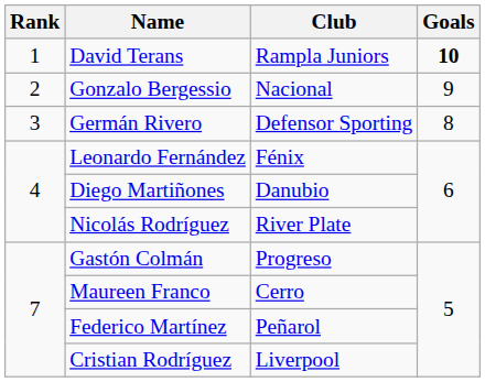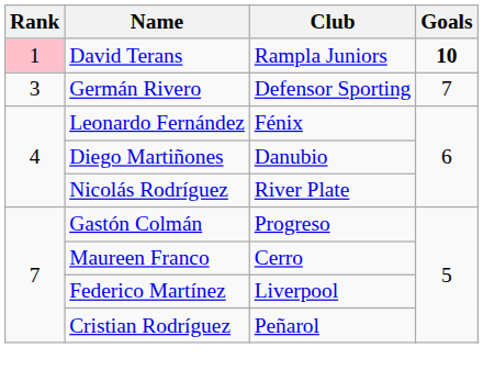 <table class="wikitable" border="1">
 <tr>
 <th>Rank</th>
 <th>Name</th>
 <th>Club</th>
 <th>Goals</th>
 </tr>
 <tr>
-<td align=center>1</td>
+<td align=center style="background: pink;">1</td>
 <td> <a href='#'>David Terans</a></td>
 <td><a href='#'>Rampla Juniors</a></td>
 <td align=center><strong>10</strong></td>
 </tr>
 <tr>
-<td align=center>2</td>
-<td> <a href='#'>Gonzalo Bergessio</a></td>
-<td><a href='#'>Nacional</a></td>
-<td align=center>9</td>
-</tr>
-<tr>
 <td align=center>3</td>
 <td> <a href='#'>Germán Rivero</a></td>
 <td><a href='#'>Defensor Sporting</a></td>
-<td align=center>8</td>
+<td align=center>7</td>
 </tr>
 <tr>
 <td rowspan=3 align=center>4</td>
 <td> <a href='#'>Leonardo Fernández</a></td>
 <td><a href='#'>Fénix</a></td>
 <td rowspan=3 align=center>6</td>
 </tr>
 <tr>
 <td> <a href='#'>Diego Martiñones</a></td>
 <td><a href='#'>Danubio</a></td>
 </tr>
 <tr>
 <td> <a href='#'>Nicolás Rodríguez</a></td>
 <td><a href='#'>River Plate</a></td>
 </tr>
 <tr>
 <td rowspan=4 align=center>7</td>
 <td> <a href='#'>Gastón Colmán</a></td>
 <td><a href='#'>Progreso</a></td>
 <td rowspan=4 align=center>5</td>
 </tr>
 <tr>
 <td> <a href='#'>Maureen Franco</a></td>
 <td><a href='#'>Cerro</a></td>
 </tr>
 <tr>
 <td> <a href='#'>Federico Martínez</a></td>
-<td><a href='#'>Peñarol</a></td>
+<td><a href='#'>Liverpool</a></td>
 </tr>
 <tr>
 <td> <a href='#'>Cristian Rodríguez</a></td>
-<td><a href='#'>Liverpool</a></td>
+<td><a href='#'>Peñarol</a></td>
 </tr>
 </table>
